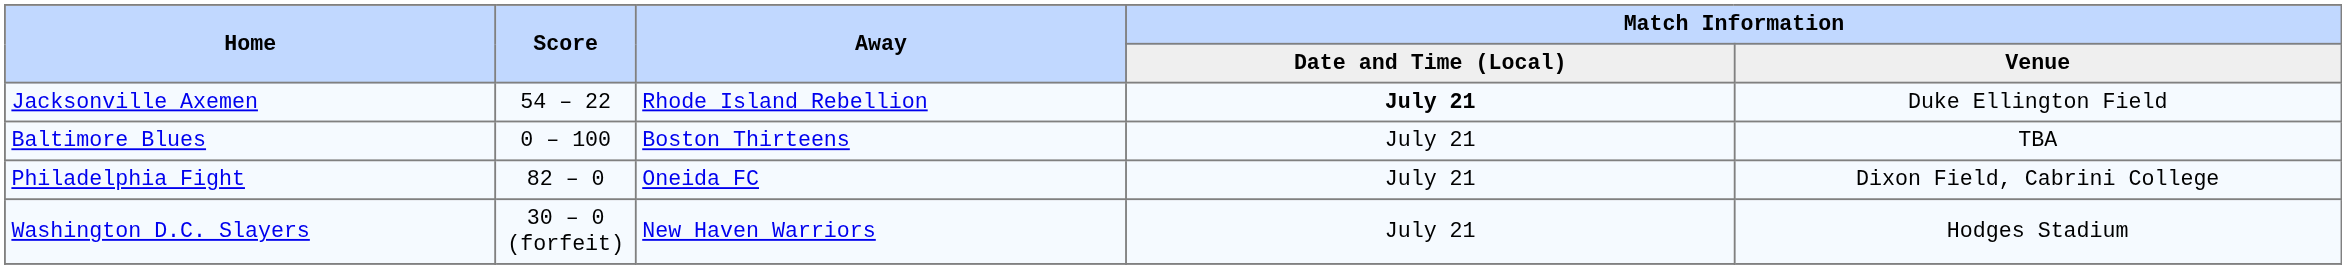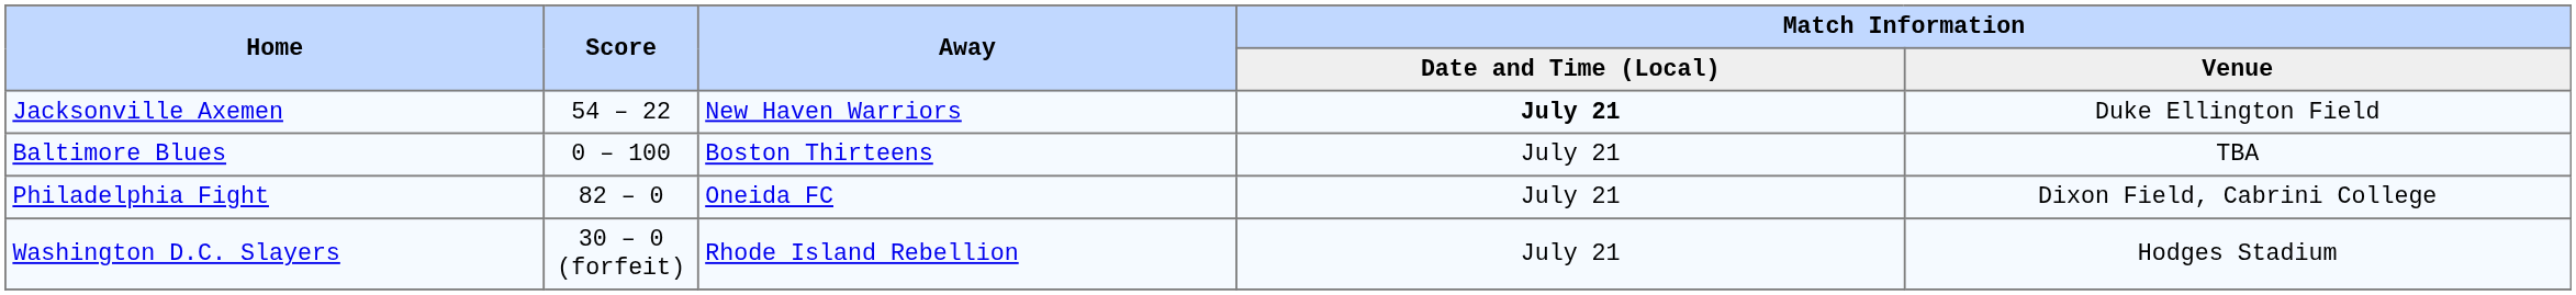 <table border="1" cellpadding="3" cellspacing="0" style="border-collapse:collapse; font-size:90%; width:100%">
 <tr style="background:#c1d8ff;">
 <th rowspan="2" style="width:21%;">Home</th>
 <th rowspan="2" style="width:6%;">Score</th>
 <th rowspan="2" style="width:21%;">Away</th>
 <th colspan=6>Match Information</th>
 </tr>
 <tr style="background:#efefef;">
 <th width=26%>Date and Time (Local)</th>
 <th width=26%>Venue</th>
 </tr>
 <tr style="text-align:center; background:#f5faff;">
 <td align=left> <a href='#'>Jacksonville Axemen</a></td>
 <td>54 – 22</td>
-<td align=left> <a href='#'>Rhode Island Rebellion</a></td>
+<td align=left> <a href='#'>New Haven Warriors</a></td>
 <td><strong>July 21</strong></td>
 <td>Duke Ellington Field</td>
 </tr>
 <tr style="text-align:center; background:#f5faff;">
 <td align=left> <a href='#'>Baltimore Blues</a></td>
 <td>0 – 100</td>
 <td align=left> <a href='#'>Boston Thirteens</a></td>
 <td>July 21</td>
 <td>TBA</td>
 </tr>
 <tr style="text-align:center; background:#f5faff;">
 <td align=left> <a href='#'>Philadelphia Fight</a></td>
 <td>82 – 0</td>
 <td align=left> <a href='#'>Oneida FC</a></td>
 <td>July 21</td>
 <td>Dixon Field, Cabrini College</td>
 </tr>
 <tr style="text-align:center; background:#f5faff;">
 <td align=left> <a href='#'>Washington D.C. Slayers</a></td>
 <td>30 – 0 (forfeit)</td>
-<td align=left> <a href='#'>New Haven Warriors</a></td>
+<td align=left> <a href='#'>Rhode Island Rebellion</a></td>
 <td>July 21</td>
 <td>Hodges Stadium</td>
 </tr>
 </table>
